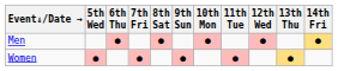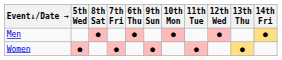 <table class="wikitable" style="margin:0.5em auto; font-size:90%; line-height:1.25em; text-align:center">
 <tr>
 <th>Event↓/Date →</th>
 <th>5th<br>Wed</th>
+<th>8th<br>Sat</th>
+<th>7th<br>Fri</th>
 <th>6th<br>Thu</th>
-<th>7th<br>Fri</th>
-<th>8th<br>Sat</th>
 <th>9th<br>Sun</th>
 <th>10th<br>Mon</th>
 <th>11th<br>Tue</th>
 <th>12th<br>Wed</th>
 <th>13th<br>Thu</th>
 <th>14th<br>Fri</th>
 </tr>
 <tr>
 <td style="text-align:left;"><a href='#'>Men</a></td>
 <td></td>
 <td bgcolor="#FFBBBB">●</td>
 <td></td>
 <td bgcolor="#FFBBBB">●</td>
 <td></td>
 <td bgcolor="#FFBBBB">●</td>
 <td></td>
 <td bgcolor="#FFBBBB">●</td>
 <td></td>
 <td bgcolor="#FFDF80">●</td>
 </tr>
 <tr>
 <td style="text-align:left;"><a href='#'>Women</a></td>
 <td bgcolor="#FFBBBB">●</td>
 <td></td>
 <td bgcolor="#FFBBBB">●</td>
 <td></td>
 <td bgcolor="#FFBBBB">●</td>
 <td></td>
 <td bgcolor="#FFBBBB">●</td>
 <td></td>
 <td bgcolor="#FFDF80">●</td>
 <td></td>
 </tr>
 </table>
